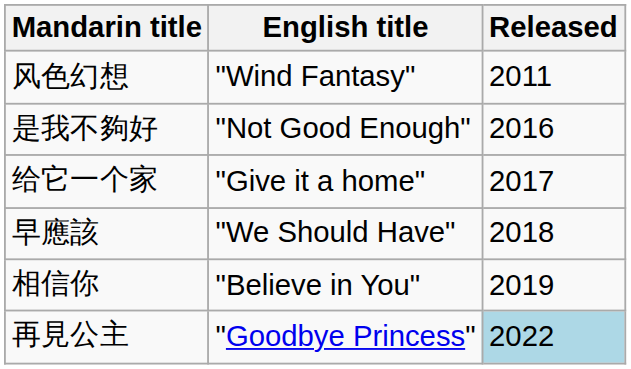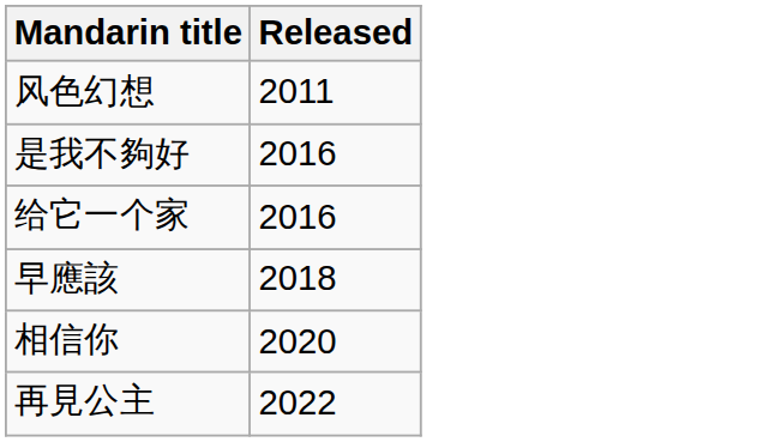 <table class="wikitable sortable">
 <tr>
 <th>Mandarin title</th>
-<th>English title</th>
 <th>Released</th>
 </tr>
 <tr>
 <td>风色幻想</td>
-<td>"Wind Fantasy"</td>
 <td>2011</td>
 </tr>
 <tr>
 <td>是我不夠好</td>
-<td>"Not Good Enough"</td>
 <td>2016</td>
 </tr>
 <tr>
 <td>给它一个家</td>
-<td>"Give it a home"</td>
-<td>2017</td>
+<td>2016</td>
 </tr>
 <tr>
 <td>早應該</td>
-<td>"We Should Have"</td>
 <td>2018</td>
 </tr>
 <tr>
 <td>相信你</td>
-<td>"Believe in You"</td>
-<td>2019</td>
+<td>2020</td>
 </tr>
 <tr>
 <td>再見公主</td>
-<td>"<a href='#'>Goodbye Princess</a>"</td>
-<td style="background: lightblue;">2022</td>
+<td>2022</td>
 </tr>
 </table>
